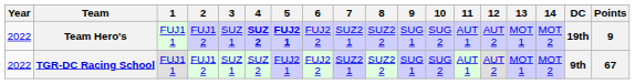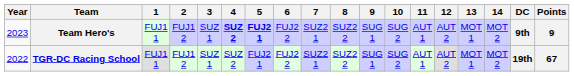 <table class="wikitable" style="text-align:center; font-size:85%">
 <tr>
 <th>Year</th>
 <th>Team</th>
 <th>1</th>
 <th>2</th>
 <th>3</th>
 <th>4</th>
 <th>5</th>
 <th>6</th>
 <th>7</th>
 <th>8</th>
 <th>9</th>
 <th>10</th>
 <th>11</th>
 <th>12</th>
 <th>13</th>
 <th>14</th>
 <th>DC</th>
 <th>Points</th>
 </tr>
 <tr>
-<td><a href='#'>2022</a></td>
+<td><a href='#'>2023</a></td>
 <th>Team Hero's</th>
 <td style="background:#dfffdf;"><a href='#'>FUJ1<br>1</a><br></td>
 <td style="background:#cfcfff;"><a href='#'>FUJ1<br>2</a><br></td>
 <td style="background:#cfcfff;"><a href='#'>SUZ<br>1</a><br></td>
 <td style="background:#cfcfff;"><strong><a href='#'>SUZ<br>2</a><br></strong></td>
 <td style="background:#cfcfff;"><strong><a href='#'>FUJ2<br>1</a><br></strong></td>
 <td style="background:#cfcfff;"><a href='#'>FUJ2<br>2</a><br></td>
 <td style="background:#cfcfff;"><a href='#'>SUZ2<br>1</a><br></td>
 <td style="background:#cfcfff;"><a href='#'>SUZ2<br>2</a><br></td>
 <td style="background:#cfcfff;"><a href='#'>SUG<br>1</a><br></td>
 <td style="background:#cfcfff;"><a href='#'>SUG<br>2</a><br></td>
 <td style="background:#cfcfff;"><a href='#'>AUT<br>1</a><br></td>
 <td style="background:#cfcfff;"><a href='#'>AUT<br>2</a><br></td>
 <td style="background:#cfcfff;"><a href='#'>MOT<br>1</a><br></td>
 <td style="background:#cfcfff;"><a href='#'>MOT<br>2</a><br></td>
-<th>19th</th>
+<th>9th</th>
 <th>9</th>
 </tr>
 <tr>
 <td><a href='#'>2022</a></td>
 <th nowrap><a href='#'>TGR-DC Racing School</a></th>
 <td style="background:#dfdfdf;"><a href='#'>FUJ1<br>1</a><br></td>
 <td style="background:#dfffdf;"><a href='#'>FUJ1<br>2</a><br></td>
 <td style="background:#dfffdf;"><a href='#'>SUZ<br>1</a><br></td>
 <td style="background:#dfffdf;"><a href='#'>SUZ<br>2</a><br></td>
 <td style="background:#cfcfff;"><a href='#'>FUJ2<br>1</a><br></td>
 <td style="background:#dfffdf;"><a href='#'>FUJ2<br>2</a><br></td>
 <td style="background:#cfcfff;"><a href='#'>SUZ2<br>1</a><br></td>
 <td style="background:#dfffdf;"><a href='#'>SUZ2<br>2</a><br></td>
 <td style="background:#cfcfff;"><a href='#'>SUG<br>1</a><br></td>
 <td style="background:#cfcfff;"><a href='#'>SUG<br>2</a><br></td>
 <td style="background:#dfffdf;"><a href='#'>AUT<br>1</a><br></td>
 <td style="background:#dfdfdf;"><a href='#'>AUT<br>2</a><br></td>
 <td style="background:#cfcfff;"><a href='#'>MOT<br>1</a><br></td>
 <td style="background:#cfcfff;"><a href='#'>MOT<br>2</a><br></td>
-<th>9th</th>
+<th>19th</th>
 <th>67</th>
 </tr>
 </table>
